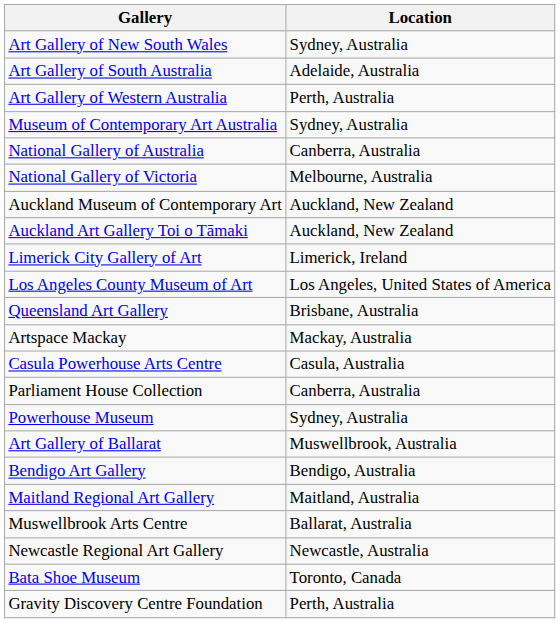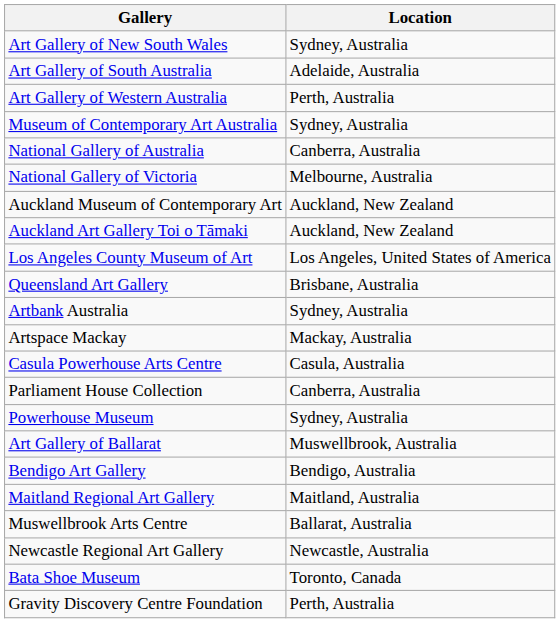 <table class="wikitable sortable">
 <tr>
 <th>Gallery</th>
 <th>Location</th>
 </tr>
 <tr>
 <td><a href='#'>Art Gallery of New South Wales</a></td>
 <td>Sydney, Australia</td>
 </tr>
 <tr>
 <td><a href='#'>Art Gallery of South Australia</a></td>
 <td>Adelaide, Australia</td>
 </tr>
 <tr>
 <td><a href='#'>Art Gallery of Western Australia</a></td>
 <td>Perth, Australia</td>
 </tr>
 <tr>
 <td><a href='#'>Museum of Contemporary Art Australia</a></td>
 <td>Sydney, Australia</td>
 </tr>
 <tr>
 <td><a href='#'>National Gallery of Australia</a></td>
 <td>Canberra, Australia</td>
 </tr>
 <tr>
 <td><a href='#'>National Gallery of Victoria</a></td>
 <td>Melbourne, Australia</td>
 </tr>
 <tr>
 <td>Auckland Museum of Contemporary Art</td>
 <td>Auckland, New Zealand</td>
 </tr>
 <tr>
 <td><a href='#'>Auckland Art Gallery Toi o Tāmaki</a></td>
 <td>Auckland, New Zealand</td>
 </tr>
 <tr>
-<td><a href='#'>Limerick City Gallery of Art</a></td>
-<td>Limerick, Ireland</td>
-</tr>
-<tr>
 <td><a href='#'>Los Angeles County Museum of Art</a></td>
 <td>Los Angeles, United States of America</td>
 </tr>
 <tr>
 <td><a href='#'>Queensland Art Gallery</a></td>
 <td>Brisbane, Australia</td>
+</tr>
+<tr>
+<td><a href='#'>Artbank</a> Australia</td>
+<td>Sydney, Australia</td>
 </tr>
 <tr>
 <td>Artspace Mackay</td>
 <td>Mackay, Australia</td>
 </tr>
 <tr>
 <td><a href='#'>Casula Powerhouse Arts Centre</a></td>
 <td>Casula, Australia</td>
 </tr>
 <tr>
 <td>Parliament House Collection</td>
 <td>Canberra, Australia</td>
 </tr>
 <tr>
 <td><a href='#'>Powerhouse Museum</a></td>
 <td>Sydney, Australia</td>
 </tr>
 <tr>
 <td><a href='#'>Art Gallery of Ballarat</a></td>
 <td>Muswellbrook, Australia</td>
 </tr>
 <tr>
 <td><a href='#'>Bendigo Art Gallery</a></td>
 <td>Bendigo, Australia</td>
 </tr>
 <tr>
 <td><a href='#'>Maitland Regional Art Gallery</a></td>
 <td>Maitland, Australia</td>
 </tr>
 <tr>
 <td>Muswellbrook Arts Centre</td>
 <td>Ballarat, Australia</td>
 </tr>
 <tr>
 <td>Newcastle Regional Art Gallery</td>
 <td>Newcastle, Australia</td>
 </tr>
 <tr>
 <td><a href='#'>Bata Shoe Museum</a></td>
 <td>Toronto, Canada</td>
 </tr>
 <tr>
 <td>Gravity Discovery Centre Foundation</td>
 <td>Perth, Australia</td>
 </tr>
 </table>
